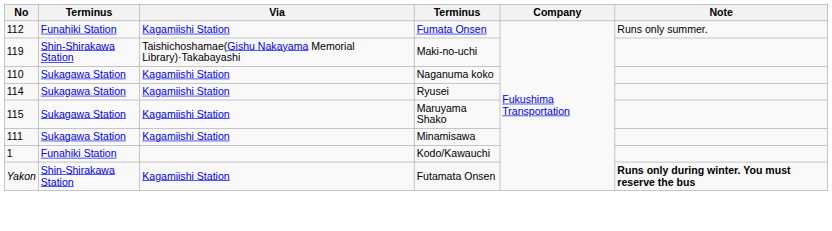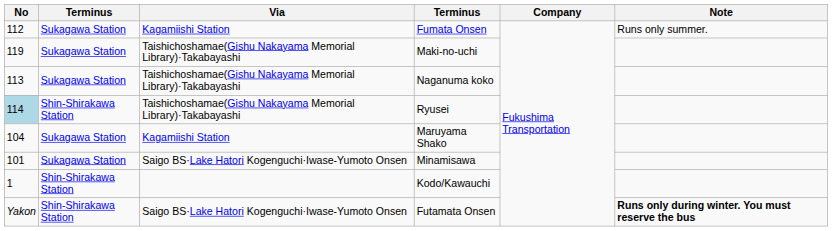 <table class="wikitable">
 <tr>
 <th>No</th>
 <th>Terminus</th>
 <th>Via</th>
 <th>Terminus</th>
 <th>Company</th>
 <th>Note</th>
 </tr>
 <tr>
 <td>112</td>
-<td><a href='#'>Funahiki Station</a></td>
+<td><a href='#'>Sukagawa Station</a></td>
 <td><a href='#'>Kagamiishi Station</a></td>
 <td><a href='#'>Fumata Onsen</a></td>
 <td rowspan="10"><a href='#'>Fukushima Transportation</a></td>
 <td>Runs only summer.</td>
 </tr>
 <tr>
 <td>119</td>
-<td><a href='#'>Shin-Shirakawa Station</a></td>
+<td><a href='#'>Sukagawa Station</a></td>
 <td>Taishichoshamae(<a href='#'>Gishu Nakayama</a> Memorial Library)·Takabayashi</td>
 <td>Maki-no-uchi</td>
 <td></td>
 </tr>
 <tr>
-<td>110</td>
+<td>113</td>
 <td><a href='#'>Sukagawa Station</a></td>
-<td><a href='#'>Kagamiishi Station</a></td>
+<td>Taishichoshamae(<a href='#'>Gishu Nakayama</a> Memorial Library)·Takabayashi</td>
 <td>Naganuma koko</td>
 <td></td>
 </tr>
 <tr>
-<td>114</td>
-<td><a href='#'>Sukagawa Station</a></td>
-<td><a href='#'>Kagamiishi Station</a></td>
+<td style="background: lightblue;">114</td>
+<td><a href='#'>Shin-Shirakawa Station</a></td>
+<td>Taishichoshamae(<a href='#'>Gishu Nakayama</a> Memorial Library)·Takabayashi</td>
 <td>Ryusei</td>
 <td></td>
 </tr>
 <tr>
-<td>115</td>
+<td>104</td>
 <td><a href='#'>Sukagawa Station</a></td>
 <td><a href='#'>Kagamiishi Station</a></td>
 <td>Maruyama Shako</td>
 <td></td>
 </tr>
 <tr>
-<td>111</td>
+<td>101</td>
 <td><a href='#'>Sukagawa Station</a></td>
-<td><a href='#'>Kagamiishi Station</a></td>
+<td>Saigo BS·<a href='#'>Lake Hatori</a> Kogenguchi·Iwase-Yumoto Onsen</td>
 <td>Minamisawa</td>
 <td></td>
 </tr>
 <tr>
 <td>1</td>
-<td><a href='#'>Funahiki Station</a></td>
+<td><a href='#'>Shin-Shirakawa Station</a></td>
 <td></td>
 <td>Kodo/Kawauchi</td>
 <td></td>
 </tr>
 <tr>
 <td><em>Yakon</em></td>
 <td><a href='#'>Shin-Shirakawa Station</a></td>
-<td><a href='#'>Kagamiishi Station</a></td>
+<td>Saigo BS·<a href='#'>Lake Hatori</a> Kogenguchi·Iwase-Yumoto Onsen</td>
 <td>Futamata Onsen</td>
 <td><strong>Runs only during winter. You must reserve the bus</strong></td>
 </tr>
 </table>
